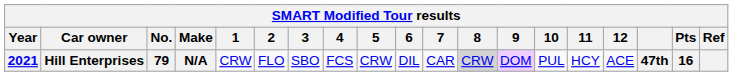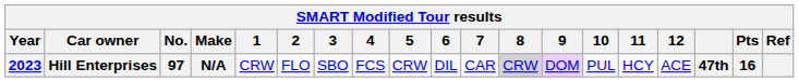 <table class="wikitable" style="text-align:center; font-size:75%">
 <tr>
 <th colspan=38><a href='#'>SMART Modified Tour</a> results</th>
 </tr>
 <tr>
 <th>Year</th>
 <th>Car owner</th>
 <th>No.</th>
 <th>Make</th>
 <th>1</th>
 <th>2</th>
 <th>3</th>
 <th>4</th>
 <th>5</th>
 <th>6</th>
 <th>7</th>
 <th>8</th>
 <th>9</th>
 <th>10</th>
 <th>11</th>
 <th>12</th>
 <th></th>
 <th>Pts</th>
 <th>Ref</th>
 </tr>
 <tr>
-<th><a href='#'>2021</a></th>
+<th><a href='#'>2023</a></th>
 <th>Hill Enterprises</th>
-<th>79</th>
+<th>97</th>
 <th>N/A</th>
 <td><a href='#'>CRW</a></td>
 <td><a href='#'>FLO</a></td>
 <td><a href='#'>SBO</a></td>
 <td><a href='#'>FCS</a></td>
 <td><a href='#'>CRW</a></td>
 <td><a href='#'>DIL</a></td>
 <td><a href='#'>CAR</a></td>
 <td style="background: lightgrey;"><a href='#'>CRW</a></td>
 <td style="background:#EFCFFF;"><a href='#'>DOM</a><br></td>
 <td><a href='#'>PUL</a></td>
 <td><a href='#'>HCY</a></td>
 <td><a href='#'>ACE</a></td>
 <th>47th</th>
 <th>16</th>
 <th></th>
 </tr>
 </table>
